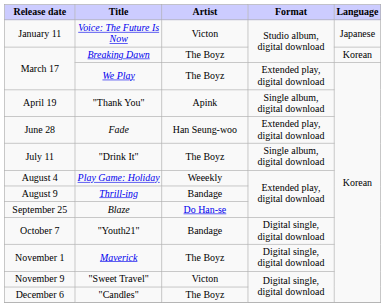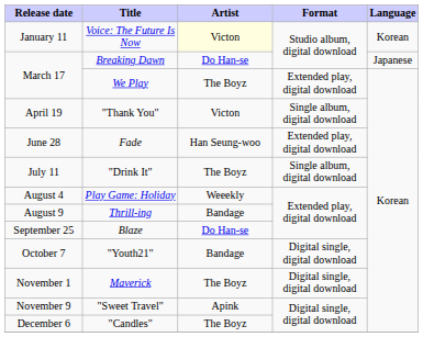 <table class="wikitable" style="text-align:center">
 <tr>
 <th style="background:#CCF" width=20%>Release date</th>
 <th style="background:#CCF" width=25%>Title</th>
 <th style="background:#CCF" width=25%>Artist</th>
 <th style="background:#CCF" width=25%>Format</th>
 <th style="background:#CCF" width=25%>Language</th>
 </tr>
 <tr>
 <td>January 11</td>
 <td><em><a href='#'>Voice: The Future Is Now</a></em></td>
-<td>Victon</td>
+<td style="background: lightyellow;">Victon</td>
 <td rowspan="2">Studio album, digital download</td>
-<td>Japanese</td>
+<td>Korean</td>
 </tr>
 <tr>
 <td rowspan="2">March 17</td>
 <td><em><a href='#'>Breaking Dawn</a></em></td>
-<td>The Boyz</td>
-<td>Korean</td>
+<td><a href='#'>Do Han-se</a></td>
+<td>Japanese</td>
 </tr>
 <tr>
 <td><em><a href='#'>We Play</a></em></td>
 <td>The Boyz</td>
 <td>Extended play, digital download</td>
 <td rowspan="11">Korean</td>
 </tr>
 <tr>
 <td>April 19</td>
 <td>"Thank You"</td>
-<td>Apink</td>
+<td>Victon</td>
 <td>Single album, digital download</td>
 </tr>
 <tr>
 <td>June 28</td>
 <td><em>Fade</em></td>
 <td>Han Seung-woo</td>
 <td>Extended play, digital download</td>
 </tr>
 <tr>
 <td>July 11</td>
 <td>"Drink It"</td>
 <td>The Boyz</td>
 <td>Single album, digital download</td>
 </tr>
 <tr>
 <td>August 4</td>
 <td><em><a href='#'>Play Game: Holiday</a></em></td>
 <td>Weeekly</td>
 <td rowspan="3">Extended play, digital download</td>
 </tr>
 <tr>
 <td>August 9</td>
 <td><em><a href='#'>Thrill-ing</a></em></td>
 <td>Bandage</td>
 </tr>
 <tr>
 <td>September 25</td>
 <td><em>Blaze</em></td>
 <td><a href='#'>Do Han-se</a></td>
 </tr>
 <tr>
 <td>October 7</td>
 <td>"Youth21"</td>
 <td>Bandage</td>
 <td>Digital single, digital download</td>
 </tr>
 <tr>
 <td>November 1</td>
 <td><em><a href='#'>Maverick</a></em></td>
 <td>The Boyz</td>
 <td>Digital single, digital download</td>
 </tr>
 <tr>
 <td>November 9</td>
 <td>"Sweet Travel"</td>
-<td>Victon</td>
+<td>Apink</td>
 <td rowspan="2">Digital single, digital download</td>
 </tr>
 <tr>
 <td>December 6</td>
 <td>"Candles"</td>
 <td>The Boyz</td>
 </tr>
 <tr>
 </tr>
 </table>
